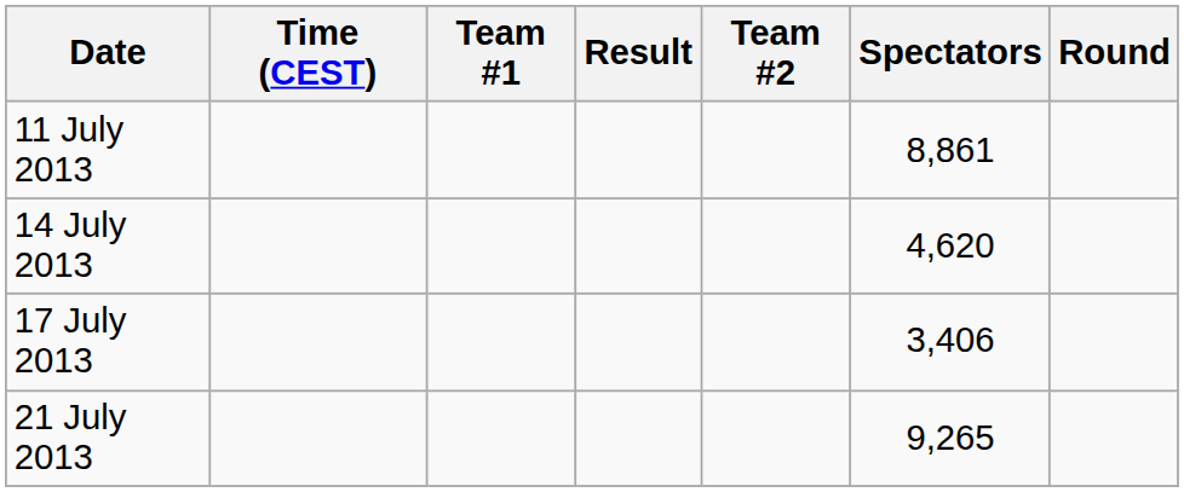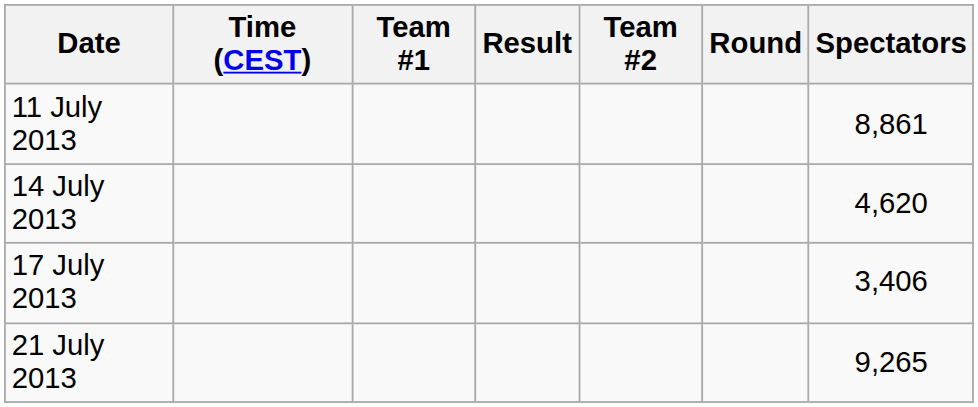 <table class="wikitable" style="text-align: left;;" width="60%">
 <tr>
 <th>Date</th>
 <th>Time (<a href='#'>CEST</a>)</th>
 <th>Team #1</th>
 <th>Result</th>
 <th>Team #2</th>
+<th>Round</th>
 <th>Spectators</th>
-<th>Round</th>
 </tr>
 <tr>
 <td>11 July 2013</td>
 <td></td>
 <td></td>
 <td style="text-align:center;"></td>
 <td></td>
+<td></td>
 <td style="text-align:center;">8,861</td>
-<td></td>
 </tr>
 <tr>
 <td>14 July 2013</td>
 <td></td>
 <td></td>
 <td style="text-align:center;"></td>
 <td></td>
+<td></td>
 <td style="text-align:center;">4,620</td>
-<td></td>
 </tr>
 <tr>
 <td>17 July 2013</td>
 <td></td>
 <td></td>
 <td style="text-align:center;"></td>
 <td></td>
+<td></td>
 <td style="text-align:center;">3,406</td>
-<td></td>
 </tr>
 <tr>
 <td>21 July 2013</td>
 <td></td>
 <td></td>
 <td style="text-align:center;"></td>
 <td></td>
+<td></td>
 <td style="text-align:center;">9,265</td>
-<td></td>
 </tr>
 </table>
